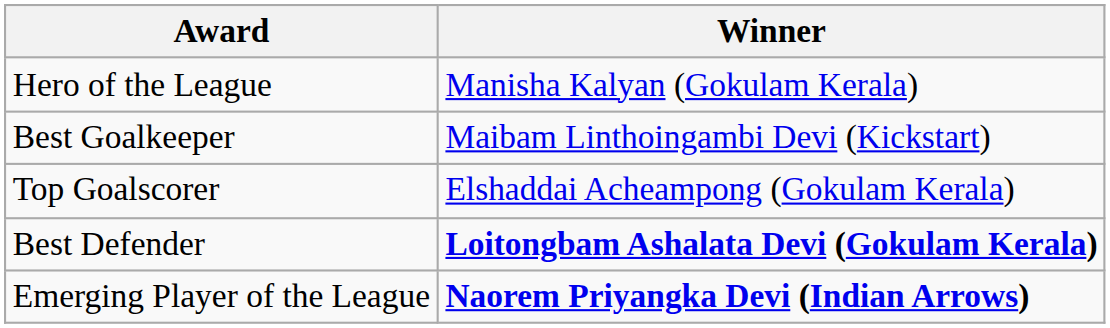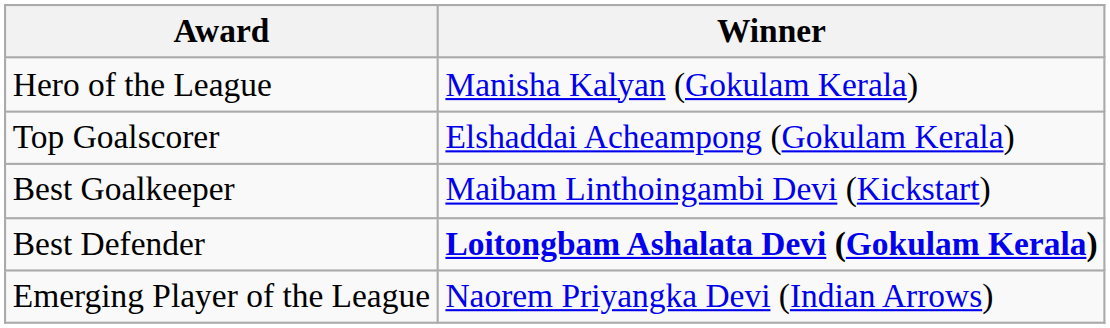 <table class="wikitable">
 <tr>
 <th>Award</th>
 <th>Winner</th>
 </tr>
 <tr>
 <td>Hero of the League</td>
 <td> <a href='#'>Manisha Kalyan</a> (<a href='#'>Gokulam Kerala</a>)</td>
 </tr>
 <tr>
+<td>Top Goalscorer</td>
+<td> <a href='#'>Elshaddai Acheampong</a> (<a href='#'>Gokulam Kerala</a>)</td>
+</tr>
+<tr>
 <td>Best Goalkeeper</td>
 <td> <a href='#'>Maibam Linthoingambi Devi</a> (<a href='#'>Kickstart</a>)</td>
-</tr>
-<tr>
-<td>Top Goalscorer</td>
-<td> <a href='#'>Elshaddai Acheampong</a> (<a href='#'>Gokulam Kerala</a>)</td>
 </tr>
 <tr>
 <td>Best Defender</td>
 <td><strong> <a href='#'>Loitongbam Ashalata Devi</a> (<a href='#'>Gokulam Kerala</a>)</strong></td>
 </tr>
 <tr>
 <td>Emerging Player of the League</td>
-<td><strong> <a href='#'>Naorem Priyangka Devi</a> (<a href='#'>Indian Arrows</a>)</strong></td>
+<td> <a href='#'>Naorem Priyangka Devi</a> (<a href='#'>Indian Arrows</a>)</td>
 </tr>
 </table>
